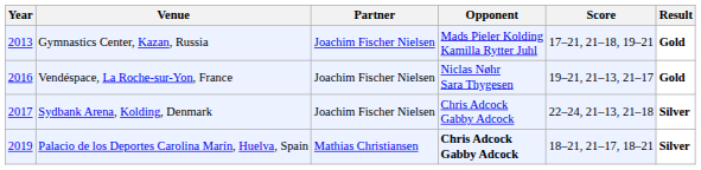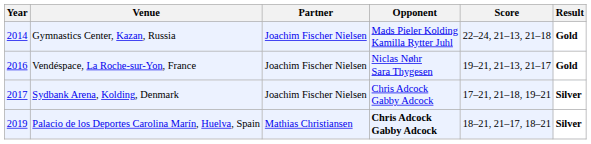 <table class="sortable wikitable" style="font-size: 90%;">
 <tr>
 <th>Year</th>
 <th>Venue</th>
 <th>Partner</th>
 <th>Opponent</th>
 <th>Score</th>
 <th>Result</th>
 </tr>
 <tr style="background:#ECF2FF">
-<td align="center"><a href='#'>2013</a></td>
+<td align="center"><a href='#'>2014</a></td>
 <td align="left">Gymnastics Center, <a href='#'>Kazan</a>, Russia</td>
 <td align="left"> <a href='#'>Joachim Fischer Nielsen</a></td>
 <td align="left"> <a href='#'>Mads Pieler Kolding</a> <br>  <a href='#'>Kamilla Rytter Juhl</a></td>
-<td align="left">17–21, 21–18, 19–21</td>
+<td align="left">22–24, 21–13, 21–18</td>
 <td style="text-align:left; background:white"> <strong>Gold</strong></td>
 </tr>
 <tr style="background:#ECF2FF">
 <td align="center"><a href='#'>2016</a></td>
 <td align="left">Vendéspace, <a href='#'>La Roche-sur-Yon</a>, France</td>
 <td align="left"> Joachim Fischer Nielsen</td>
 <td align="left"> <a href='#'>Niclas Nøhr</a> <br>  <a href='#'>Sara Thygesen</a></td>
 <td align="left">19–21, 21–13, 21–17</td>
 <td style="text-align:left; background:white"> <strong>Gold</strong></td>
 </tr>
 <tr style="background:#ECF2FF">
 <td align="center"><a href='#'>2017</a></td>
 <td align="left"><a href='#'>Sydbank Arena</a>, <a href='#'>Kolding</a>, Denmark</td>
 <td align="left"> Joachim Fischer Nielsen</td>
 <td align="left"> <a href='#'>Chris Adcock</a> <br>  <a href='#'>Gabby Adcock</a></td>
-<td align="left">22–24, 21–13, 21–18</td>
+<td align="left">17–21, 21–18, 19–21</td>
 <td style="text-align:left; background:white"> <strong>Silver</strong></td>
 </tr>
 <tr style="background:#ECF2FF">
 <td align="center"><a href='#'>2019</a></td>
 <td align="left"><a href='#'>Palacio de los Deportes Carolina Marín</a>, <a href='#'>Huelva</a>, Spain</td>
 <td align="left"> <a href='#'>Mathias Christiansen</a></td>
 <td align="left"><strong> Chris Adcock <br>  Gabby Adcock</strong></td>
 <td align="left">18–21, 21–17, 18–21</td>
 <td style="text-align:left; background:white"> <strong>Silver</strong></td>
 </tr>
 </table>
